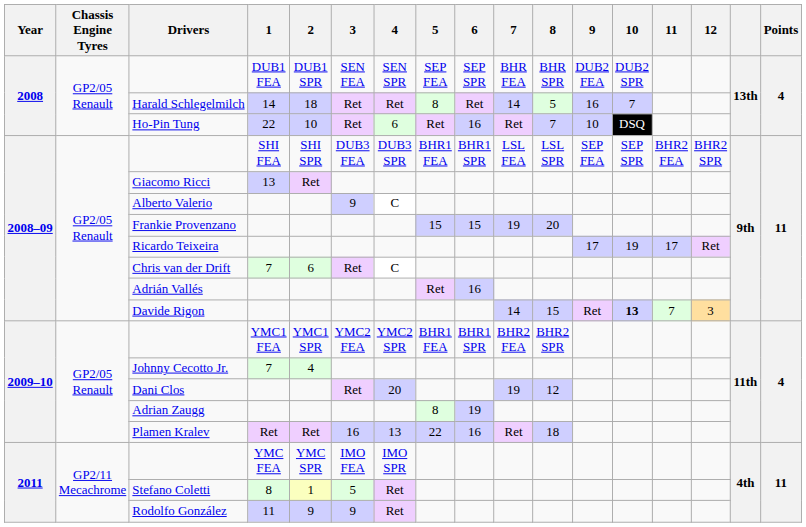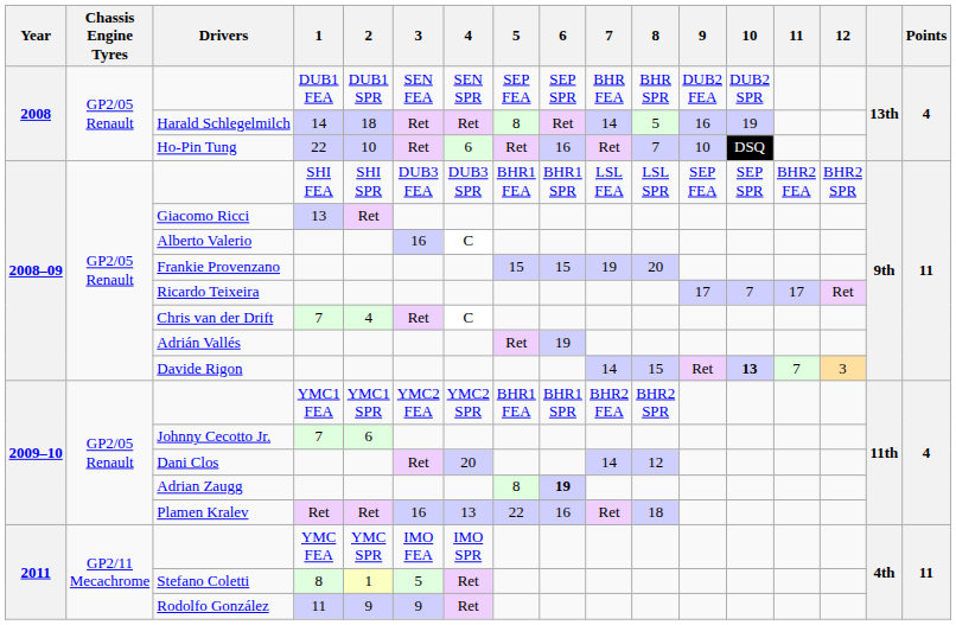 <table class="wikitable" style="text-align:center; font-size:85%;">
 <tr>
 <th>Year</th>
 <th>Chassis<br>Engine<br>Tyres</th>
 <th>Drivers</th>
 <th>1</th>
 <th>2</th>
 <th>3</th>
 <th>4</th>
 <th>5</th>
 <th>6</th>
 <th>7</th>
 <th>8</th>
 <th>9</th>
 <th>10</th>
 <th>11</th>
 <th>12</th>
 <th></th>
 <th>Points</th>
 </tr>
 <tr>
 <th rowspan=3><a href='#'>2008</a></th>
 <td rowspan=3><a href='#'>GP2/05</a><br><a href='#'>Renault</a><br></td>
 <td></td>
 <td><a href='#'>DUB1<br>FEA</a></td>
 <td><a href='#'>DUB1<br>SPR</a></td>
 <td><a href='#'>SEN<br>FEA</a></td>
 <td><a href='#'>SEN<br>SPR</a></td>
 <td><a href='#'>SEP<br>FEA</a></td>
 <td><a href='#'>SEP<br>SPR</a></td>
 <td><a href='#'>BHR<br>FEA</a></td>
 <td><a href='#'>BHR<br>SPR</a></td>
 <td><a href='#'>DUB2<br>FEA</a></td>
 <td><a href='#'>DUB2<br>SPR</a></td>
 <td></td>
 <td></td>
 <th rowspan=3>13th</th>
 <th rowspan=3>4</th>
 </tr>
 <tr>
 <td align=left> <a href='#'>Harald Schlegelmilch</a></td>
 <td bgcolor="#CFCFFF">14</td>
 <td bgcolor="#CFCFFF">18</td>
 <td bgcolor="#EFCFFF">Ret</td>
 <td bgcolor="#EFCFFF">Ret</td>
 <td bgcolor="#DFFFDF">8</td>
 <td bgcolor="#EFCFFF">Ret</td>
 <td bgcolor="#CFCFFF">14</td>
 <td bgcolor="#DFFFDF">5</td>
 <td bgcolor="#CFCFFF">16</td>
-<td bgcolor="#CFCFFF">7</td>
+<td bgcolor="#CFCFFF">19</td>
 <td></td>
 <td></td>
 </tr>
 <tr>
 <td align=left> <a href='#'>Ho-Pin Tung</a></td>
 <td bgcolor="#CFCFFF">22</td>
 <td bgcolor="#CFCFFF">10</td>
 <td bgcolor="#EFCFFF">Ret</td>
 <td bgcolor="#DFFFDF">6</td>
 <td bgcolor="#EFCFFF">Ret</td>
 <td bgcolor="#CFCFFF">16</td>
 <td bgcolor="#EFCFFF">Ret</td>
 <td bgcolor="#CFCFFF">7</td>
 <td bgcolor="#CFCFFF">10</td>
 <td style="background:#000000; color:white">DSQ</td>
 <td></td>
 <td></td>
 </tr>
 <tr>
 <th rowspan=8><a href='#'>2008–09</a></th>
 <td rowspan=8><a href='#'>GP2/05</a><br><a href='#'>Renault</a><br></td>
 <td></td>
 <td><a href='#'>SHI<br>FEA</a></td>
 <td><a href='#'>SHI<br>SPR</a></td>
 <td><a href='#'>DUB3<br>FEA</a></td>
 <td><a href='#'>DUB3<br>SPR</a></td>
 <td><a href='#'>BHR1<br>FEA</a></td>
 <td><a href='#'>BHR1<br>SPR</a></td>
 <td><a href='#'>LSL<br>FEA</a></td>
 <td><a href='#'>LSL<br>SPR</a></td>
 <td><a href='#'>SEP<br>FEA</a></td>
 <td><a href='#'>SEP<br>SPR</a></td>
 <td><a href='#'>BHR2<br>FEA</a></td>
 <td><a href='#'>BHR2<br>SPR</a></td>
 <th rowspan=8>9th</th>
 <th rowspan=8>11</th>
 </tr>
 <tr>
 <td align=left> <a href='#'>Giacomo Ricci</a></td>
 <td bgcolor="#CFCFFF">13</td>
 <td bgcolor="#EFCFFF">Ret</td>
 <td></td>
 <td></td>
 <td></td>
 <td></td>
 <td></td>
 <td></td>
 <td></td>
 <td></td>
 <td></td>
 <td></td>
 </tr>
 <tr>
 <td align=left> <a href='#'>Alberto Valerio</a></td>
 <td></td>
 <td></td>
-<td bgcolor="#CFCFFF">9</td>
+<td bgcolor="#CFCFFF">16</td>
 <td bgcolor="#FFFFFF">C</td>
 <td></td>
 <td></td>
 <td></td>
 <td></td>
 <td></td>
 <td></td>
 <td></td>
 <td></td>
 </tr>
 <tr>
 <td align=left> <a href='#'>Frankie Provenzano</a></td>
 <td></td>
 <td></td>
 <td></td>
 <td></td>
 <td bgcolor="#CFCFFF">15</td>
 <td bgcolor="#CFCFFF">15</td>
 <td bgcolor="#CFCFFF">19</td>
 <td bgcolor="#CFCFFF">20</td>
 <td></td>
 <td></td>
 <td></td>
 <td></td>
 </tr>
 <tr>
 <td align=left> <a href='#'>Ricardo Teixeira</a></td>
 <td></td>
 <td></td>
 <td></td>
 <td></td>
 <td></td>
 <td></td>
 <td></td>
 <td></td>
 <td bgcolor="#CFCFFF">17</td>
-<td bgcolor="#CFCFFF">19</td>
+<td bgcolor="#CFCFFF">7</td>
 <td bgcolor="#CFCFFF">17</td>
 <td bgcolor="#EFCFFF">Ret</td>
 </tr>
 <tr>
 <td align=left> <a href='#'>Chris van der Drift</a></td>
 <td bgcolor="#DFFFDF">7</td>
-<td bgcolor="#DFFFDF">6</td>
+<td bgcolor="#DFFFDF">4</td>
 <td bgcolor="#EFCFFF">Ret</td>
 <td bgcolor="#FFFFFF">C</td>
 <td></td>
 <td></td>
 <td></td>
 <td></td>
 <td></td>
 <td></td>
 <td></td>
 <td></td>
 </tr>
 <tr>
 <td align=left> <a href='#'>Adrián Vallés</a></td>
 <td></td>
 <td></td>
 <td></td>
 <td></td>
 <td bgcolor="#EFCFFF">Ret</td>
-<td bgcolor="#CFCFFF">16</td>
+<td bgcolor="#CFCFFF">19</td>
 <td></td>
 <td></td>
 <td></td>
 <td></td>
 <td></td>
 <td></td>
 </tr>
 <tr>
 <td align=left> <a href='#'>Davide Rigon</a></td>
 <td></td>
 <td></td>
 <td></td>
 <td></td>
 <td></td>
 <td></td>
 <td bgcolor="#CFCFFF">14</td>
 <td bgcolor="#CFCFFF">15</td>
 <td bgcolor="#EFCFFF">Ret</td>
 <td bgcolor="#CFCFFF"><strong>13</strong></td>
 <td bgcolor="#DFFFDF">7</td>
 <td bgcolor="#FFDF9F">3</td>
 </tr>
 <tr>
 <th rowspan=5><a href='#'>2009–10</a></th>
 <td rowspan=5><a href='#'>GP2/05</a><br><a href='#'>Renault</a><br></td>
 <td></td>
 <td><a href='#'>YMC1<br>FEA</a></td>
 <td><a href='#'>YMC1<br>SPR</a></td>
 <td><a href='#'>YMC2<br>FEA</a></td>
 <td><a href='#'>YMC2<br>SPR</a></td>
 <td><a href='#'>BHR1<br>FEA</a></td>
 <td><a href='#'>BHR1<br>SPR</a></td>
 <td><a href='#'>BHR2<br>FEA</a></td>
 <td><a href='#'>BHR2<br>SPR</a></td>
 <td></td>
 <td></td>
 <td></td>
 <td></td>
 <th rowspan=5>11th</th>
 <th rowspan=5>4</th>
 </tr>
 <tr>
 <td align=left> <a href='#'>Johnny Cecotto Jr.</a></td>
 <td bgcolor="#DFFFDF">7</td>
-<td bgcolor="#DFFFDF">4</td>
+<td bgcolor="#DFFFDF">6</td>
 <td></td>
 <td></td>
 <td></td>
 <td></td>
 <td></td>
 <td></td>
 <td></td>
 <td></td>
 <td></td>
 <td></td>
 </tr>
 <tr>
 <td align=left> <a href='#'>Dani Clos</a></td>
 <td></td>
 <td></td>
 <td bgcolor="#EFCFFF">Ret</td>
 <td bgcolor="#CFCFFF">20</td>
 <td></td>
 <td></td>
-<td bgcolor="#CFCFFF">19</td>
+<td bgcolor="#CFCFFF">14</td>
 <td bgcolor="#CFCFFF">12</td>
 <td></td>
 <td></td>
 <td></td>
 <td></td>
 </tr>
 <tr>
 <td align=left> <a href='#'>Adrian Zaugg</a></td>
 <td></td>
 <td></td>
 <td></td>
 <td></td>
 <td bgcolor="#DFFFDF">8</td>
-<td bgcolor="#CFCFFF">19</td>
+<td bgcolor="#CFCFFF"><strong>19</strong></td>
 <td></td>
 <td></td>
 <td></td>
 <td></td>
 <td></td>
 <td></td>
 </tr>
 <tr>
 <td align=left> <a href='#'>Plamen Kralev</a></td>
 <td bgcolor="#EFCFFF">Ret</td>
 <td bgcolor="#EFCFFF">Ret</td>
 <td bgcolor="#CFCFFF">16</td>
 <td bgcolor="#CFCFFF">13</td>
 <td bgcolor="#CFCFFF">22</td>
 <td bgcolor="#CFCFFF">16</td>
 <td bgcolor="#EFCFFF">Ret</td>
 <td bgcolor="#CFCFFF">18</td>
 <td></td>
 <td></td>
 <td></td>
 <td></td>
 </tr>
 <tr>
 <th rowspan=3><a href='#'>2011</a></th>
 <td rowspan=3><a href='#'>GP2/11</a><br><a href='#'>Mecachrome</a><br></td>
 <td></td>
 <td><a href='#'>YMC<br>FEA</a></td>
 <td><a href='#'>YMC<br>SPR</a></td>
 <td><a href='#'>IMO<br>FEA</a></td>
 <td><a href='#'>IMO<br>SPR</a></td>
 <td></td>
 <td></td>
 <td></td>
 <td></td>
 <td></td>
 <td></td>
 <td></td>
 <td></td>
 <th rowspan=3>4th</th>
 <th rowspan=3>11</th>
 </tr>
 <tr>
 <td align=left> <a href='#'>Stefano Coletti</a></td>
 <td bgcolor="#DFFFDF">8</td>
 <td bgcolor="#FBFFBF">1</td>
 <td bgcolor="#DFFFDF">5</td>
 <td bgcolor="#EFCFFF">Ret</td>
 <td></td>
 <td></td>
 <td></td>
 <td></td>
 <td></td>
 <td></td>
 <td></td>
 <td></td>
 </tr>
 <tr>
 <td align=left> <a href='#'>Rodolfo González</a></td>
 <td bgcolor="#CFCFFF">11</td>
 <td bgcolor="#CFCFFF">9</td>
 <td bgcolor="#CFCFFF">9</td>
 <td bgcolor="#EFCFFF">Ret</td>
 <td></td>
 <td></td>
 <td></td>
 <td></td>
 <td></td>
 <td></td>
 <td></td>
 <td></td>
 </tr>
 </table>
